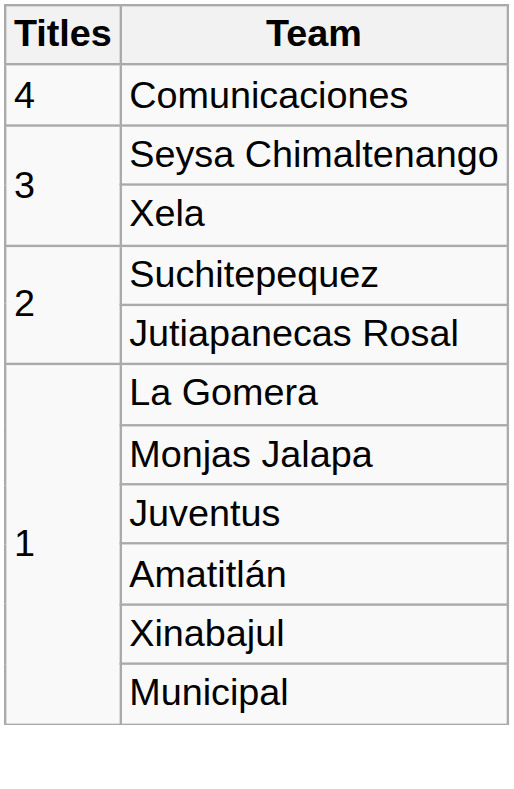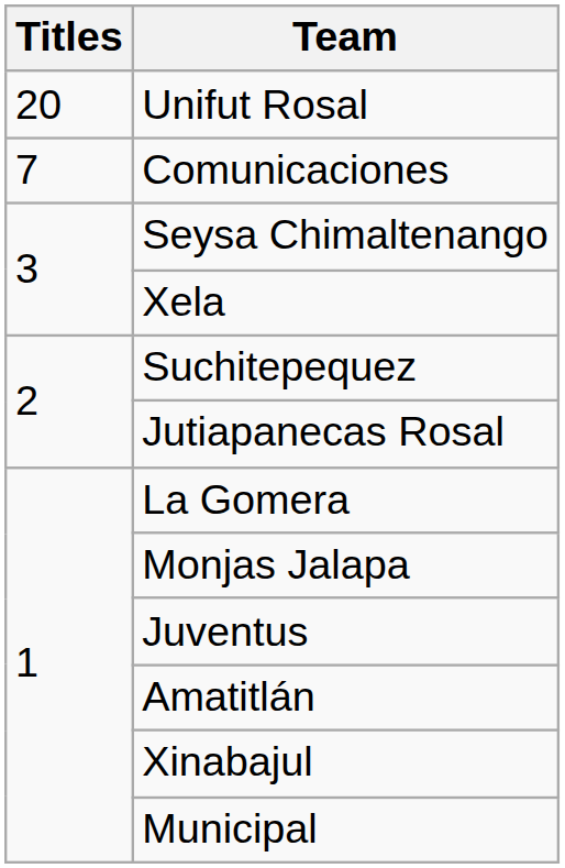 <table class="wikitable">
 <tr>
 <th>Titles</th>
 <th>Team</th>
 </tr>
 <tr>
-<td>4</td>
+<td>20</td>
+<td>Unifut Rosal</td>
+</tr>
+<tr>
+<td>7</td>
 <td>Comunicaciones</td>
 </tr>
 <tr>
 <td rowspan="2">3</td>
 <td>Seysa Chimaltenango</td>
 </tr>
 <tr>
 <td>Xela</td>
 </tr>
 <tr>
 <td rowspan="2">2</td>
 <td>Suchitepequez</td>
 </tr>
 <tr>
 <td>Jutiapanecas Rosal</td>
 </tr>
 <tr>
 <td rowspan="6">1</td>
 <td>La Gomera</td>
 </tr>
 <tr>
 <td>Monjas Jalapa</td>
 </tr>
 <tr>
 <td>Juventus</td>
 </tr>
 <tr>
 <td>Amatitlán</td>
 </tr>
 <tr>
 <td>Xinabajul</td>
 </tr>
 <tr>
 <td>Municipal</td>
 </tr>
 <tr>
 </tr>
 </table>
